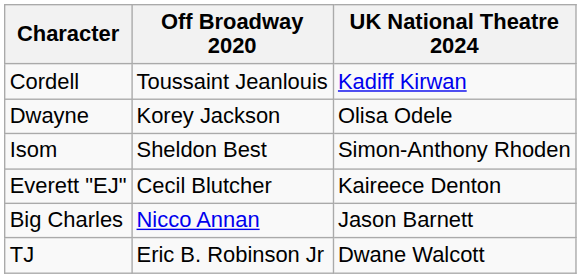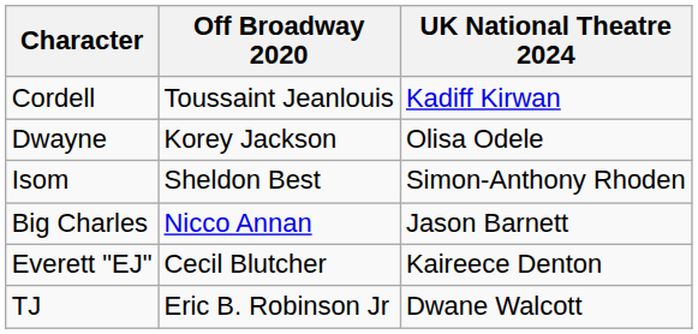 <table class="wikitable">
 <tr>
 <th>Character</th>
 <th>Off Broadway<br>2020</th>
 <th>UK National Theatre<br>2024</th>
 </tr>
 <tr>
 <td>Cordell</td>
 <td>Toussaint Jeanlouis</td>
 <td><a href='#'>Kadiff Kirwan</a></td>
 </tr>
 <tr>
 <td>Dwayne</td>
 <td>Korey Jackson</td>
 <td>Olisa Odele</td>
 </tr>
 <tr>
 <td>Isom</td>
 <td>Sheldon Best</td>
 <td>Simon-Anthony Rhoden</td>
 </tr>
 <tr>
+<td>Big Charles</td>
+<td><a href='#'>Nicco Annan</a></td>
+<td>Jason Barnett</td>
+</tr>
+<tr>
 <td>Everett "EJ"</td>
 <td>Cecil Blutcher</td>
 <td>Kaireece Denton</td>
-</tr>
-<tr>
-<td>Big Charles</td>
-<td><a href='#'>Nicco Annan</a></td>
-<td>Jason Barnett</td>
 </tr>
 <tr>
 <td>TJ</td>
 <td>Eric B. Robinson Jr</td>
 <td>Dwane Walcott</td>
 </tr>
 </table>
